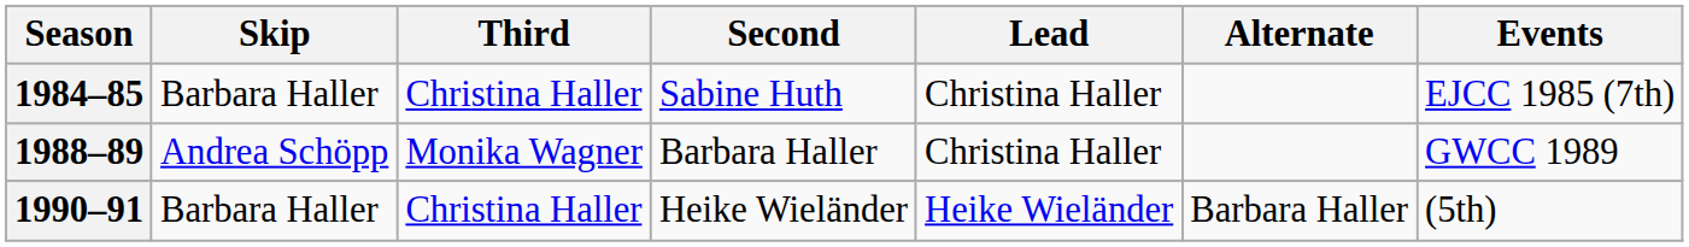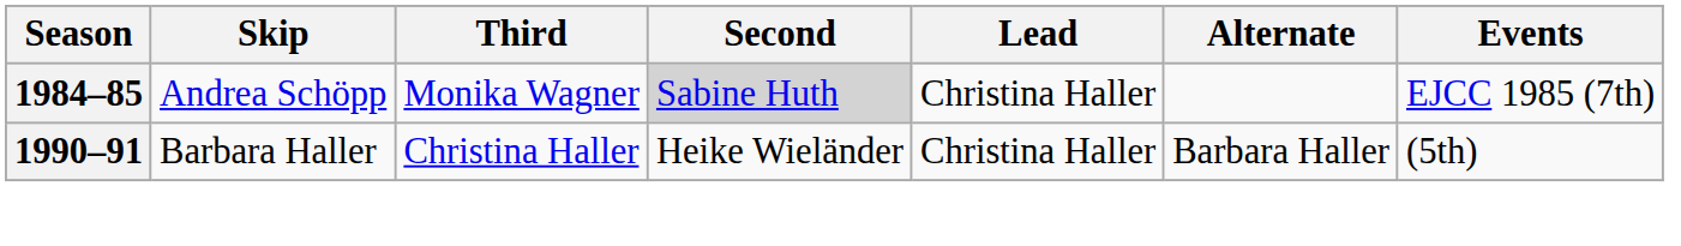 <table class="wikitable">
 <tr>
 <th scope="col">Season</th>
 <th scope="col">Skip</th>
 <th scope="col">Third</th>
 <th scope="col">Second</th>
 <th scope="col">Lead</th>
 <th scope="col">Alternate</th>
 <th scope="col">Events</th>
 </tr>
 <tr>
 <th scope="row">1984–85</th>
-<td>Barbara Haller</td>
-<td><a href='#'>Christina Haller</a></td>
-<td><a href='#'>Sabine Huth</a></td>
+<td><a href='#'>Andrea Schöpp</a></td>
+<td><a href='#'>Monika Wagner</a></td>
+<td style="background: lightgrey;"><a href='#'>Sabine Huth</a></td>
 <td>Christina Haller</td>
 <td></td>
 <td><a href='#'>EJCC</a> 1985 (7th)</td>
-</tr>
-<tr>
-<th scope="row">1988–89</th>
-<td><a href='#'>Andrea Schöpp</a></td>
-<td><a href='#'>Monika Wagner</a></td>
-<td>Barbara Haller</td>
-<td>Christina Haller</td>
-<td></td>
-<td><a href='#'>GWCC</a> 1989 <br> </td>
 </tr>
 <tr>
 <th scope="row">1990–91</th>
 <td>Barbara Haller</td>
 <td><a href='#'>Christina Haller</a></td>
 <td>Heike Wieländer</td>
-<td><a href='#'>Heike Wieländer</a></td>
+<td>Christina Haller</td>
 <td>Barbara Haller</td>
 <td> (5th)</td>
 </tr>
 </table>
